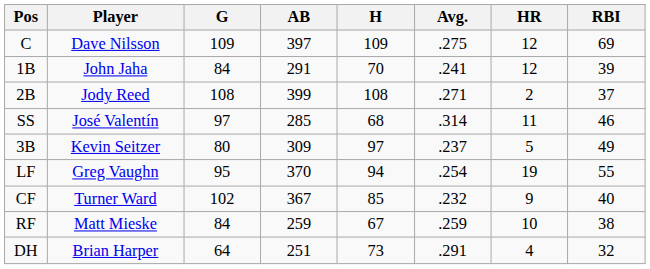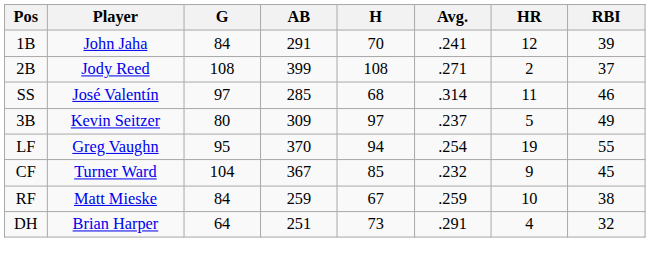 <table class="wikitable sortable">
 <tr>
 <th bgcolor="#DDDDFF" width="5%">Pos</th>
 <th bgcolor="#DDDDFF" width="16%">Player</th>
 <th bgcolor="#DDDDFF" width="9%">G</th>
 <th bgcolor="#DDDDFF" width="9%">AB</th>
 <th bgcolor="#DDDDFF" width="9%">H</th>
 <th bgcolor="#DDDDFF" width="9%">Avg.</th>
 <th bgcolor="#DDDDFF" width="9%">HR</th>
 <th bgcolor="#DDDDFF" width="9%">RBI</th>
-</tr>
-<tr align=center>
-<td>C</td>
-<td><a href='#'>Dave Nilsson</a></td>
-<td>109</td>
-<td>397</td>
-<td>109</td>
-<td>.275</td>
-<td>12</td>
-<td>69</td>
 </tr>
 <tr align=center>
 <td>1B</td>
 <td><a href='#'>John Jaha</a></td>
 <td>84</td>
 <td>291</td>
 <td>70</td>
 <td>.241</td>
 <td>12</td>
 <td>39</td>
 </tr>
 <tr align=center>
 <td>2B</td>
 <td><a href='#'>Jody Reed</a></td>
 <td>108</td>
 <td>399</td>
 <td>108</td>
 <td>.271</td>
 <td>2</td>
 <td>37</td>
 </tr>
 <tr align=center>
 <td>SS</td>
 <td><a href='#'>José Valentín</a></td>
 <td>97</td>
 <td>285</td>
 <td>68</td>
 <td>.314</td>
 <td>11</td>
 <td>46</td>
 </tr>
 <tr align=center>
 <td>3B</td>
 <td><a href='#'>Kevin Seitzer</a></td>
 <td>80</td>
 <td>309</td>
 <td>97</td>
 <td>.237</td>
 <td>5</td>
 <td>49</td>
 </tr>
 <tr align=center>
 <td>LF</td>
 <td><a href='#'>Greg Vaughn</a></td>
 <td>95</td>
 <td>370</td>
 <td>94</td>
 <td>.254</td>
 <td>19</td>
 <td>55</td>
 </tr>
 <tr align=center>
 <td>CF</td>
 <td><a href='#'>Turner Ward</a></td>
-<td>102</td>
+<td>104</td>
 <td>367</td>
 <td>85</td>
 <td>.232</td>
 <td>9</td>
-<td>40</td>
+<td>45</td>
 </tr>
 <tr align=center>
 <td>RF</td>
 <td><a href='#'>Matt Mieske</a></td>
 <td>84</td>
 <td>259</td>
 <td>67</td>
 <td>.259</td>
 <td>10</td>
 <td>38</td>
 </tr>
 <tr align=center>
 <td>DH</td>
 <td><a href='#'>Brian Harper</a></td>
 <td>64</td>
 <td>251</td>
 <td>73</td>
 <td>.291</td>
 <td>4</td>
 <td>32</td>
 </tr>
 </table>
